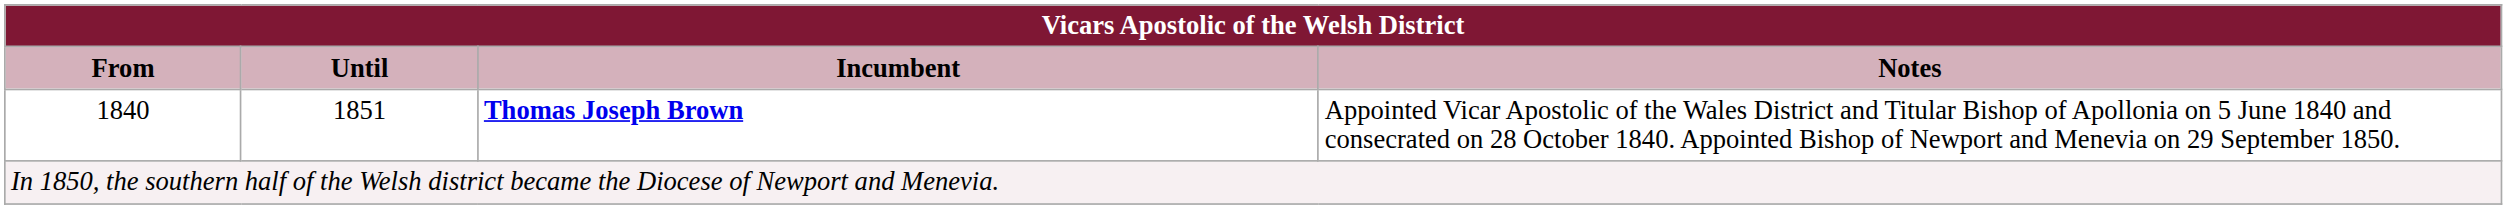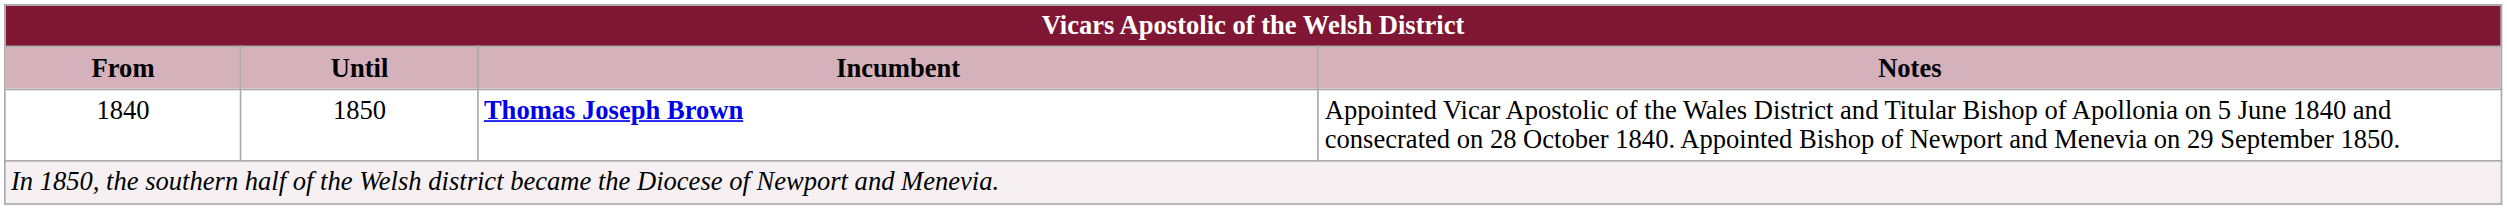 <table class="wikitable" style="width:95%"; border="1">
 <tr>
 <th colspan="4" style="background-color: #7F1734; color: white;">Vicars Apostolic of the Welsh District</th>
 </tr>
 <tr align=center>
 <th style="background-color:#D4B1BB" width="9%">From</th>
 <th style="background-color:#D4B1BB" width="9%">Until</th>
 <th style="background-color:#D4B1BB" width="32%">Incumbent</th>
 <th style="background-color:#D4B1BB" width="45%">Notes</th>
 </tr>
 <tr valign=top bgcolor="white">
 <td align=center>1840</td>
-<td align=center>1851</td>
+<td align=center>1850</td>
 <td><strong><a href='#'>Thomas Joseph Brown</a></strong></td>
 <td>Appointed Vicar Apostolic of the Wales District and Titular Bishop of Apollonia on 5 June 1840 and consecrated on 28 October 1840. Appointed Bishop of Newport and Menevia on 29 September 1850.</td>
 </tr>
 <tr valign=top bgcolor="#F7F0F2">
 <td colspan=4><em>In 1850, the southern half of the Welsh district became the Diocese of Newport and Menevia.</em></td>
 </tr>
 </table>
